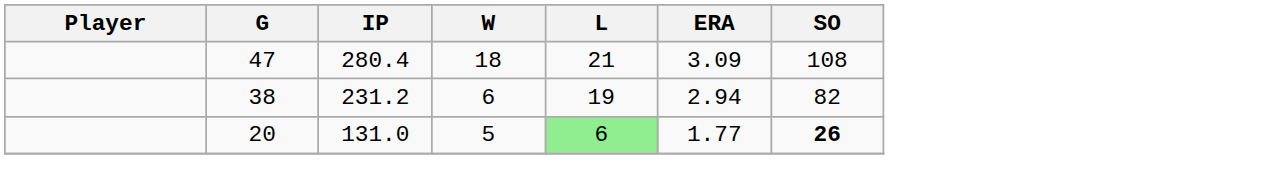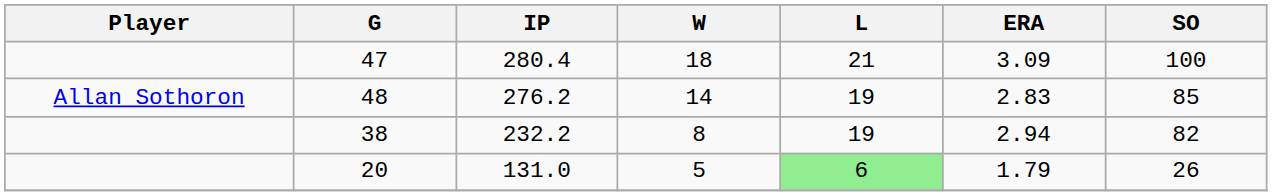 <table class="wikitable sortable">
 <tr>
 <th bgcolor="#DDDDFF" width="16%">Player</th>
 <th bgcolor="#DDDDFF" width="9%">G</th>
 <th bgcolor="#DDDDFF" width="9%">IP</th>
 <th bgcolor="#DDDDFF" width="9%">W</th>
 <th bgcolor="#DDDDFF" width="9%">L</th>
 <th bgcolor="#DDDDFF" width="9%">ERA</th>
 <th bgcolor="#DDDDFF" width="9%">SO</th>
 </tr>
 <tr align="center">
 <td></td>
 <td>47</td>
 <td>280.4</td>
 <td>18</td>
 <td>21</td>
 <td>3.09</td>
-<td>108</td>
+<td>100</td>
+</tr>
+<tr align="center">
+<td><a href='#'>Allan Sothoron</a></td>
+<td>48</td>
+<td>276.2</td>
+<td>14</td>
+<td>19</td>
+<td>2.83</td>
+<td>85</td>
 </tr>
 <tr align=center>
 <td></td>
 <td>38</td>
-<td>231.2</td>
-<td>6</td>
+<td>232.2</td>
+<td>8</td>
 <td>19</td>
 <td>2.94</td>
 <td>82</td>
 </tr>
 <tr align="center">
 <td></td>
 <td>20</td>
 <td>131.0</td>
 <td>5</td>
 <td style="background: lightgreen;">6</td>
-<td>1.77</td>
-<td><strong>26</strong></td>
+<td>1.79</td>
+<td>26</td>
 </tr>
 <tr align="center">
 </tr>
 </table>
